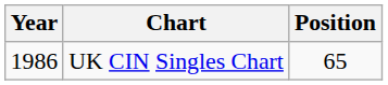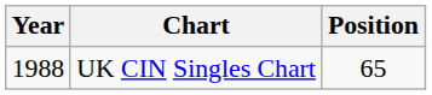 <table class="wikitable">
 <tr>
 <th>Year</th>
 <th>Chart</th>
 <th>Position</th>
 </tr>
 <tr>
-<td>1986</td>
+<td>1988</td>
 <td>UK <a href='#'>CIN</a> <a href='#'>Singles Chart</a></td>
 <td align="center">65</td>
 </tr>
 </table>
